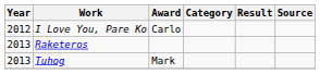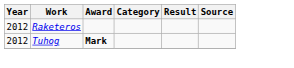 <table class="wikitable">
 <tr>
 <th>Year</th>
 <th>Work</th>
 <th>Award</th>
 <th>Category</th>
 <th>Result</th>
 <th>Source </th>
 </tr>
 <tr>
 <td>2012</td>
-<td><em>I Love You, Pare Ko</em></td>
-<td>Carlo</td>
-<td></td>
-<td></td>
-<td></td>
-</tr>
-<tr>
-<td>2013</td>
 <td><em><a href='#'>Raketeros</a></em></td>
 <td></td>
 <td></td>
 <td></td>
 <td></td>
 </tr>
 <tr>
-<td>2013</td>
+<td>2012</td>
 <td><em><a href='#'>Tuhog</a></em></td>
-<td>Mark</td>
+<td><strong>Mark</strong></td>
 <td></td>
 <td></td>
 <td></td>
 </tr>
 <tr>
 </tr>
 </table>
